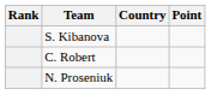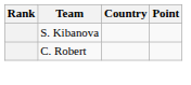 <table class="wikitable sortable">
 <tr>
 <th>Rank</th>
 <th>Team</th>
 <th>Country</th>
 <th>Point</th>
 </tr>
 <tr>
 <th></th>
 <td>S. Kibanova</td>
 <td></td>
 <td></td>
 </tr>
 <tr>
 <th></th>
 <td>C. Robert</td>
 <td></td>
 <td></td>
 </tr>
-<tr>
-<th></th>
-<td>N. Proseniuk</td>
-<td></td>
-<td></td>
-</tr>
 </table>
